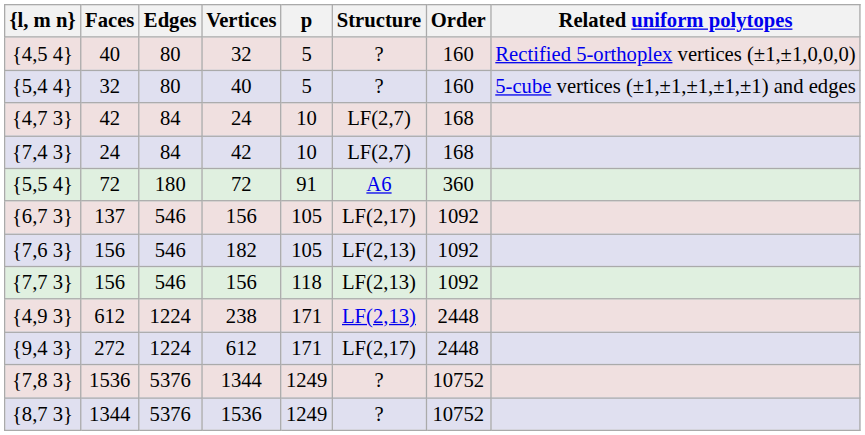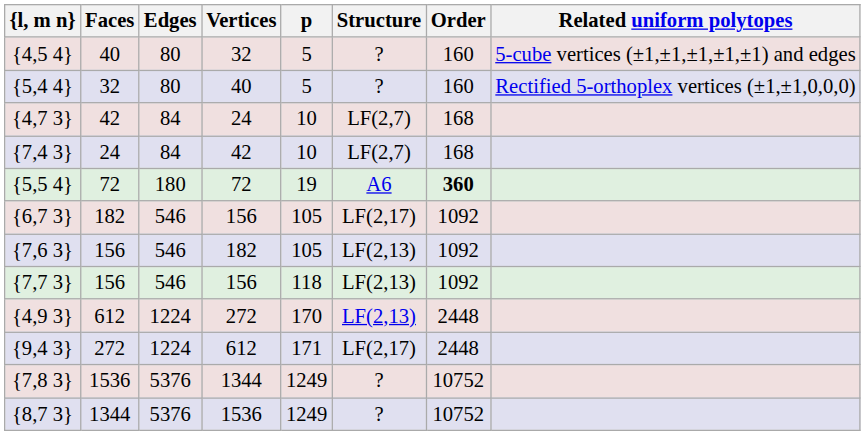 <table class=wikitable>
 <tr>
 <th>{l, m  n}</th>
 <th>Faces</th>
 <th>Edges</th>
 <th>Vertices</th>
 <th>p</th>
 <th>Structure</th>
 <th>Order</th>
 <th>Related <a href='#'>uniform polytopes</a></th>
 </tr>
 <tr BGCOLOR="#f0e0e0" align=center>
 <td>{4,5 4}</td>
 <td>40</td>
 <td>80</td>
 <td>32</td>
 <td>5</td>
 <td>?</td>
 <td>160</td>
-<td><a href='#'>Rectified 5-orthoplex</a> vertices (±1,±1,0,0,0)</td>
+<td><a href='#'>5-cube</a> vertices (±1,±1,±1,±1,±1) and edges</td>
 </tr>
 <tr BGCOLOR="#e0e0f0" align=center>
 <td>{5,4 4}</td>
 <td>32</td>
 <td>80</td>
 <td>40</td>
 <td>5</td>
 <td>?</td>
 <td>160</td>
-<td><a href='#'>5-cube</a> vertices (±1,±1,±1,±1,±1) and edges</td>
+<td><a href='#'>Rectified 5-orthoplex</a> vertices (±1,±1,0,0,0)</td>
 </tr>
 <tr BGCOLOR="#f0e0e0" align=center>
 <td>{4,7 3}</td>
 <td>42</td>
 <td>84</td>
 <td>24</td>
 <td>10</td>
 <td>LF(2,7)</td>
 <td>168</td>
 <td></td>
 </tr>
 <tr BGCOLOR="#e0e0f0" align=center>
 <td>{7,4 3}</td>
 <td>24</td>
 <td>84</td>
 <td>42</td>
 <td>10</td>
 <td>LF(2,7)</td>
 <td>168</td>
 <td></td>
 </tr>
 <tr BGCOLOR="#e0f0e0" align=center>
 <td>{5,5 4}</td>
 <td>72</td>
 <td>180</td>
 <td>72</td>
-<td>91</td>
+<td>19</td>
 <td><a href='#'>A6</a></td>
-<td>360</td>
+<td><strong>360</strong></td>
 <td></td>
 </tr>
 <tr BGCOLOR="#f0e0e0" align=center>
 <td>{6,7 3}</td>
-<td>137</td>
+<td>182</td>
 <td>546</td>
 <td>156</td>
 <td>105</td>
 <td>LF(2,17)</td>
 <td>1092</td>
 <td></td>
 </tr>
 <tr BGCOLOR="#e0e0f0" align=center>
 <td>{7,6 3}</td>
 <td>156</td>
 <td>546</td>
 <td>182</td>
 <td>105</td>
 <td>LF(2,13)</td>
 <td>1092</td>
 <td></td>
 </tr>
 <tr BGCOLOR="#e0f0e0" align=center>
 <td>{7,7 3}</td>
 <td>156</td>
 <td>546</td>
 <td>156</td>
 <td>118</td>
 <td>LF(2,13)</td>
 <td>1092</td>
 <td></td>
 </tr>
 <tr BGCOLOR="#f0e0e0" align=center>
 <td>{4,9 3}</td>
 <td>612</td>
 <td>1224</td>
-<td>238</td>
-<td>171</td>
+<td>272</td>
+<td>170</td>
 <td><a href='#'>LF(2,13)</a></td>
 <td>2448</td>
 <td></td>
 </tr>
 <tr BGCOLOR="#e0e0f0" align=center>
 <td>{9,4 3}</td>
 <td>272</td>
 <td>1224</td>
 <td>612</td>
 <td>171</td>
 <td>LF(2,17)</td>
 <td>2448</td>
 <td></td>
 </tr>
 <tr BGCOLOR="#f0e0e0" align=center>
 <td>{7,8 3}</td>
 <td>1536</td>
 <td>5376</td>
 <td>1344</td>
 <td>1249</td>
 <td>?</td>
 <td>10752</td>
 <td></td>
 </tr>
 <tr BGCOLOR="#e0e0f0" align=center>
 <td>{8,7 3}</td>
 <td>1344</td>
 <td>5376</td>
 <td>1536</td>
 <td>1249</td>
 <td>?</td>
 <td>10752</td>
 <td></td>
 </tr>
 </table>
